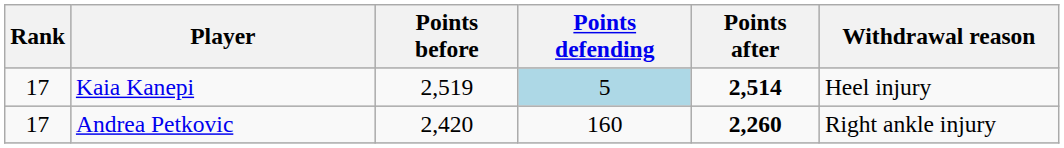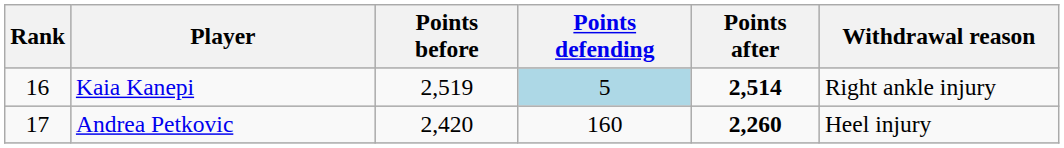 <table class="wikitable sortable" style="text-align:center;">
 <tr>
 <th style="width:30px;">Rank</th>
 <th style="width:200px;">Player</th>
 <th style="width:90px;">Points <br>before</th>
 <th style="width:110px;"><a href='#'>Points <br>defending</a></th>
 <th style="width:80px;">Points <br>after</th>
 <th style="width:155px;">Withdrawal reason</th>
 </tr>
 <tr>
-<td>17</td>
+<td>16</td>
 <td style="text-align:left;"> <a href='#'>Kaia Kanepi</a></td>
 <td>2,519</td>
 <td style="background: lightblue;">5</td>
 <td><strong>2,514</strong></td>
-<td style="text-align:left;">Heel injury</td>
+<td style="text-align:left;">Right ankle injury</td>
 </tr>
 <tr>
 <td>17</td>
 <td style="text-align:left;"> <a href='#'>Andrea Petkovic</a></td>
 <td>2,420</td>
 <td>160</td>
 <td><strong>2,260</strong></td>
-<td style="text-align:left;">Right ankle injury</td>
+<td style="text-align:left;">Heel injury</td>
 </tr>
 </table>
